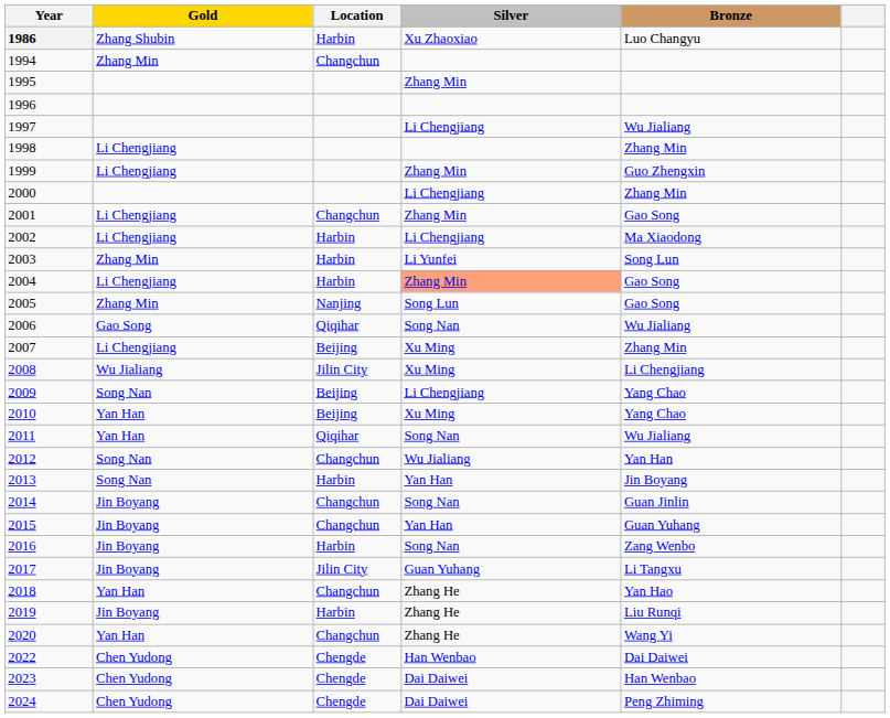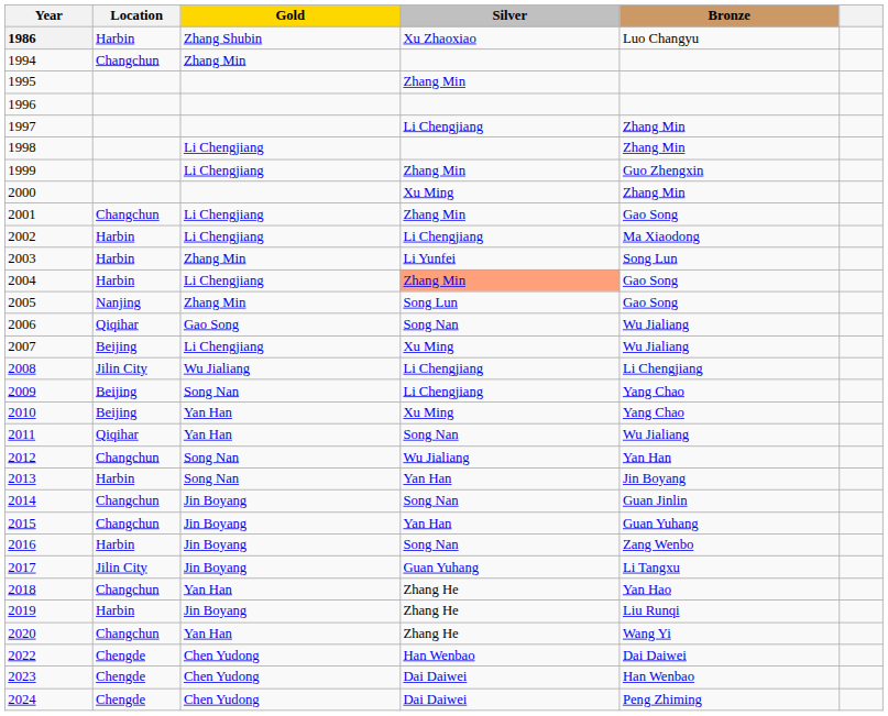 <table class="wikitable unsortable" style="text-align:left; width:80%">
 <tr>
 <th scope="col" style="text-align:center; width:10%">Year</th>
+<th scope="col" style="text-align:center; width:10%">Location</th>
 <th scope="col" style="text-align:center; width:25%; background:gold">Gold</th>
-<th scope="col" style="text-align:center; width:10%">Location</th>
 <th scope="col" style="text-align:center; width:25%; background:silver">Silver</th>
 <th scope="col" style="text-align:center; width:25%; background:#c96">Bronze</th>
 <th scope="col" style="text-align:center; width:5%"></th>
 </tr>
 <tr>
 <th scope="row" style="text-align:left">1986</th>
+<td><a href='#'>Harbin</a></td>
 <td><a href='#'>Zhang Shubin</a></td>
-<td><a href='#'>Harbin</a></td>
 <td><a href='#'>Xu Zhaoxiao</a></td>
 <td>Luo Changyu</td>
 <td></td>
 </tr>
 <tr>
 <td>1994</td>
+<td><a href='#'>Changchun</a></td>
 <td><a href='#'>Zhang Min</a></td>
-<td><a href='#'>Changchun</a></td>
 <td></td>
 <td></td>
 <td></td>
 </tr>
 <tr>
 <td>1995</td>
 <td></td>
 <td></td>
 <td><a href='#'>Zhang Min</a></td>
 <td></td>
 <td></td>
 </tr>
 <tr>
 <td>1996</td>
 <td></td>
 <td></td>
 <td></td>
 <td></td>
 <td></td>
 </tr>
 <tr>
 <td>1997</td>
 <td></td>
 <td></td>
 <td><a href='#'>Li Chengjiang</a></td>
-<td><a href='#'>Wu Jialiang</a></td>
+<td><a href='#'>Zhang Min</a></td>
 <td></td>
 </tr>
 <tr>
 <td>1998</td>
+<td></td>
 <td><a href='#'>Li Chengjiang</a></td>
-<td></td>
 <td></td>
 <td><a href='#'>Zhang Min</a></td>
 <td></td>
 </tr>
 <tr>
 <td>1999</td>
+<td></td>
 <td><a href='#'>Li Chengjiang</a></td>
-<td></td>
 <td><a href='#'>Zhang Min</a></td>
 <td><a href='#'>Guo Zhengxin</a></td>
 <td></td>
 </tr>
 <tr>
 <td>2000</td>
 <td></td>
 <td></td>
-<td><a href='#'>Li Chengjiang</a></td>
+<td><a href='#'>Xu Ming</a></td>
 <td><a href='#'>Zhang Min</a></td>
 <td></td>
 </tr>
 <tr>
 <td>2001</td>
+<td><a href='#'>Changchun</a></td>
 <td><a href='#'>Li Chengjiang</a></td>
-<td><a href='#'>Changchun</a></td>
 <td><a href='#'>Zhang Min</a></td>
 <td><a href='#'>Gao Song</a></td>
 <td></td>
 </tr>
 <tr>
 <td>2002</td>
+<td><a href='#'>Harbin</a></td>
 <td><a href='#'>Li Chengjiang</a></td>
-<td><a href='#'>Harbin</a></td>
 <td><a href='#'>Li Chengjiang</a></td>
 <td><a href='#'>Ma Xiaodong</a></td>
 <td></td>
 </tr>
 <tr>
 <td>2003</td>
+<td><a href='#'>Harbin</a></td>
 <td><a href='#'>Zhang Min</a></td>
-<td><a href='#'>Harbin</a></td>
 <td><a href='#'>Li Yunfei</a></td>
 <td><a href='#'>Song Lun</a></td>
 <td></td>
 </tr>
 <tr>
 <td>2004</td>
+<td><a href='#'>Harbin</a></td>
 <td><a href='#'>Li Chengjiang</a></td>
-<td><a href='#'>Harbin</a></td>
 <td style="background: lightsalmon;"><a href='#'>Zhang Min</a></td>
 <td><a href='#'>Gao Song</a></td>
 <td></td>
 </tr>
 <tr>
 <td>2005</td>
+<td><a href='#'>Nanjing</a></td>
 <td><a href='#'>Zhang Min</a></td>
-<td><a href='#'>Nanjing</a></td>
 <td><a href='#'>Song Lun</a></td>
 <td><a href='#'>Gao Song</a></td>
 <td></td>
 </tr>
 <tr>
 <td>2006</td>
+<td><a href='#'>Qiqihar</a></td>
 <td><a href='#'>Gao Song</a></td>
-<td><a href='#'>Qiqihar</a></td>
 <td><a href='#'>Song Nan</a></td>
 <td><a href='#'>Wu Jialiang</a></td>
 <td></td>
 </tr>
 <tr>
 <td>2007</td>
+<td><a href='#'>Beijing</a></td>
 <td><a href='#'>Li Chengjiang</a></td>
-<td><a href='#'>Beijing</a></td>
 <td><a href='#'>Xu Ming</a></td>
-<td><a href='#'>Zhang Min</a></td>
+<td><a href='#'>Wu Jialiang</a></td>
 <td></td>
 </tr>
 <tr>
 <td><a href='#'>2008</a></td>
+<td><a href='#'>Jilin City</a></td>
 <td><a href='#'>Wu Jialiang</a></td>
-<td><a href='#'>Jilin City</a></td>
-<td><a href='#'>Xu Ming</a></td>
+<td><a href='#'>Li Chengjiang</a></td>
 <td><a href='#'>Li Chengjiang</a></td>
 <td></td>
 </tr>
 <tr>
 <td><a href='#'>2009</a></td>
+<td><a href='#'>Beijing</a></td>
 <td><a href='#'>Song Nan</a></td>
-<td><a href='#'>Beijing</a></td>
 <td><a href='#'>Li Chengjiang</a></td>
 <td><a href='#'>Yang Chao</a></td>
 <td></td>
 </tr>
 <tr>
 <td><a href='#'>2010</a></td>
+<td><a href='#'>Beijing</a></td>
 <td><a href='#'>Yan Han</a></td>
-<td><a href='#'>Beijing</a></td>
 <td><a href='#'>Xu Ming</a></td>
 <td><a href='#'>Yang Chao</a></td>
 <td></td>
 </tr>
 <tr>
 <td><a href='#'>2011</a></td>
+<td><a href='#'>Qiqihar</a></td>
 <td><a href='#'>Yan Han</a></td>
-<td><a href='#'>Qiqihar</a></td>
 <td><a href='#'>Song Nan</a></td>
 <td><a href='#'>Wu Jialiang</a></td>
 <td></td>
 </tr>
 <tr>
 <td><a href='#'>2012</a></td>
+<td><a href='#'>Changchun</a></td>
 <td><a href='#'>Song Nan</a></td>
-<td><a href='#'>Changchun</a></td>
 <td><a href='#'>Wu Jialiang</a></td>
 <td><a href='#'>Yan Han</a></td>
 <td></td>
 </tr>
 <tr>
 <td><a href='#'>2013</a></td>
+<td><a href='#'>Harbin</a></td>
 <td><a href='#'>Song Nan</a></td>
-<td><a href='#'>Harbin</a></td>
 <td><a href='#'>Yan Han</a></td>
 <td><a href='#'>Jin Boyang</a></td>
 <td></td>
 </tr>
 <tr>
 <td><a href='#'>2014</a></td>
+<td><a href='#'>Changchun</a></td>
 <td><a href='#'>Jin Boyang</a></td>
-<td><a href='#'>Changchun</a></td>
 <td><a href='#'>Song Nan</a></td>
 <td><a href='#'>Guan Jinlin</a></td>
 <td></td>
 </tr>
 <tr>
 <td><a href='#'>2015</a></td>
+<td><a href='#'>Changchun</a></td>
 <td><a href='#'>Jin Boyang</a></td>
-<td><a href='#'>Changchun</a></td>
 <td><a href='#'>Yan Han</a></td>
 <td><a href='#'>Guan Yuhang</a></td>
 <td></td>
 </tr>
 <tr>
 <td><a href='#'>2016</a></td>
+<td><a href='#'>Harbin</a></td>
 <td><a href='#'>Jin Boyang</a></td>
-<td><a href='#'>Harbin</a></td>
 <td><a href='#'>Song Nan</a></td>
 <td><a href='#'>Zang Wenbo</a></td>
 <td></td>
 </tr>
 <tr>
 <td><a href='#'>2017</a></td>
+<td><a href='#'>Jilin City</a></td>
 <td><a href='#'>Jin Boyang</a></td>
-<td><a href='#'>Jilin City</a></td>
 <td><a href='#'>Guan Yuhang</a></td>
 <td><a href='#'>Li Tangxu</a></td>
 <td></td>
 </tr>
 <tr>
 <td><a href='#'>2018</a></td>
+<td><a href='#'>Changchun</a></td>
 <td><a href='#'>Yan Han</a></td>
-<td><a href='#'>Changchun</a></td>
 <td>Zhang He</td>
 <td><a href='#'>Yan Hao</a></td>
 <td></td>
 </tr>
 <tr>
 <td><a href='#'>2019</a></td>
+<td><a href='#'>Harbin</a></td>
 <td><a href='#'>Jin Boyang</a></td>
-<td><a href='#'>Harbin</a></td>
 <td>Zhang He</td>
 <td><a href='#'>Liu Runqi</a></td>
 <td></td>
 </tr>
 <tr>
 <td><a href='#'>2020</a></td>
+<td><a href='#'>Changchun</a></td>
 <td><a href='#'>Yan Han</a></td>
-<td><a href='#'>Changchun</a></td>
 <td>Zhang He</td>
 <td><a href='#'>Wang Yi</a></td>
 <td></td>
 </tr>
 <tr>
 <td><a href='#'>2022</a></td>
+<td><a href='#'>Chengde</a></td>
 <td><a href='#'>Chen Yudong</a></td>
-<td><a href='#'>Chengde</a></td>
 <td><a href='#'>Han Wenbao</a></td>
 <td><a href='#'>Dai Daiwei</a></td>
 <td></td>
 </tr>
 <tr>
 <td><a href='#'>2023</a></td>
+<td><a href='#'>Chengde</a></td>
 <td><a href='#'>Chen Yudong</a></td>
-<td><a href='#'>Chengde</a></td>
 <td><a href='#'>Dai Daiwei</a></td>
 <td><a href='#'>Han Wenbao</a></td>
 <td></td>
 </tr>
 <tr>
 <td><a href='#'>2024</a></td>
+<td><a href='#'>Chengde</a></td>
 <td><a href='#'>Chen Yudong</a></td>
-<td><a href='#'>Chengde</a></td>
 <td><a href='#'>Dai Daiwei</a></td>
 <td><a href='#'>Peng Zhiming</a></td>
 <td></td>
 </tr>
 </table>
